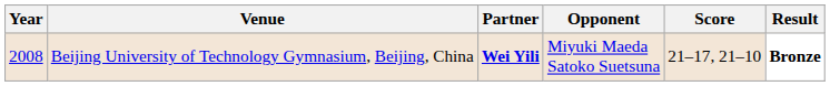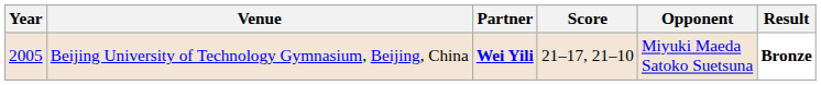 <table class="sortable wikitable" style="font-size: 90%;">
 <tr>
 <th>Year</th>
 <th>Venue</th>
 <th>Partner</th>
+<th>Score</th>
 <th>Opponent</th>
-<th>Score</th>
 <th>Result</th>
 </tr>
 <tr style="background:#F3E6D7">
-<td align="center"><a href='#'>2008</a></td>
+<td align="center"><a href='#'>2005</a></td>
 <td align="left"><a href='#'>Beijing University of Technology Gymnasium</a>, <a href='#'>Beijing</a>, China</td>
 <td align="left"><strong> <a href='#'>Wei Yili</a></strong></td>
+<td align="left">21–17, 21–10</td>
 <td align="left"> <a href='#'>Miyuki Maeda</a><br> <a href='#'>Satoko Suetsuna</a></td>
-<td align="left">21–17, 21–10</td>
 <td style="text-align:left; background:white"> <strong>Bronze</strong></td>
 </tr>
 </table>
